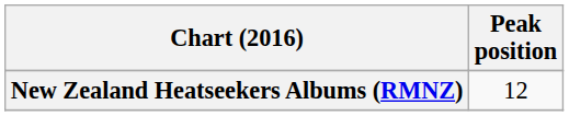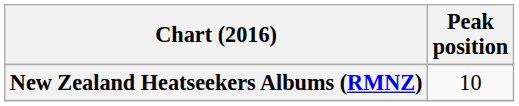 <table class="wikitable sortable plainrowheaders" style="text-align:center">
 <tr>
 <th scope="col">Chart (2016)</th>
 <th scope="col">Peak<br> position</th>
 </tr>
 <tr>
 </tr>
 <tr>
 <th scope="row">New Zealand Heatseekers Albums (<a href='#'>RMNZ</a>)</th>
-<td>12</td>
+<td>10</td>
 </tr>
 <tr>
 </tr>
 <tr>
 </tr>
 <tr>
 </tr>
 <tr>
 </tr>
 <tr>
 </tr>
 <tr>
 </tr>
 <tr>
 </tr>
 <tr>
 </tr>
 </table>
